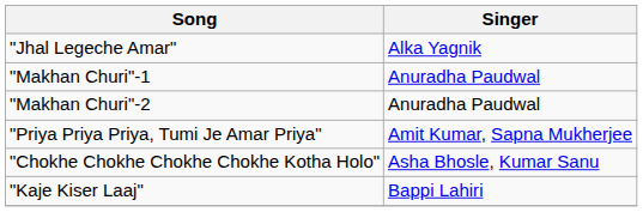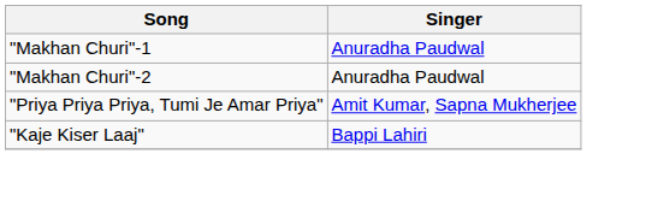 <table class="wikitable">
 <tr>
 <th>Song</th>
 <th>Singer</th>
-</tr>
-<tr>
-<td>"Jhal Legeche Amar"</td>
-<td><a href='#'>Alka Yagnik</a></td>
 </tr>
 <tr>
 <td>"Makhan Churi"-1</td>
 <td><a href='#'>Anuradha Paudwal</a></td>
 </tr>
 <tr>
 <td>"Makhan Churi"-2</td>
 <td>Anuradha Paudwal</td>
 </tr>
 <tr>
 <td>"Priya Priya Priya, Tumi Je Amar Priya"</td>
 <td><a href='#'>Amit Kumar</a>, <a href='#'>Sapna Mukherjee</a></td>
 </tr>
 <tr>
-<td>"Chokhe Chokhe Chokhe Chokhe Kotha Holo"</td>
-<td><a href='#'>Asha Bhosle</a>, <a href='#'>Kumar Sanu</a></td>
-</tr>
-<tr>
 <td>"Kaje Kiser Laaj"</td>
 <td><a href='#'>Bappi Lahiri</a></td>
 </tr>
 <tr>
 </tr>
 </table>
